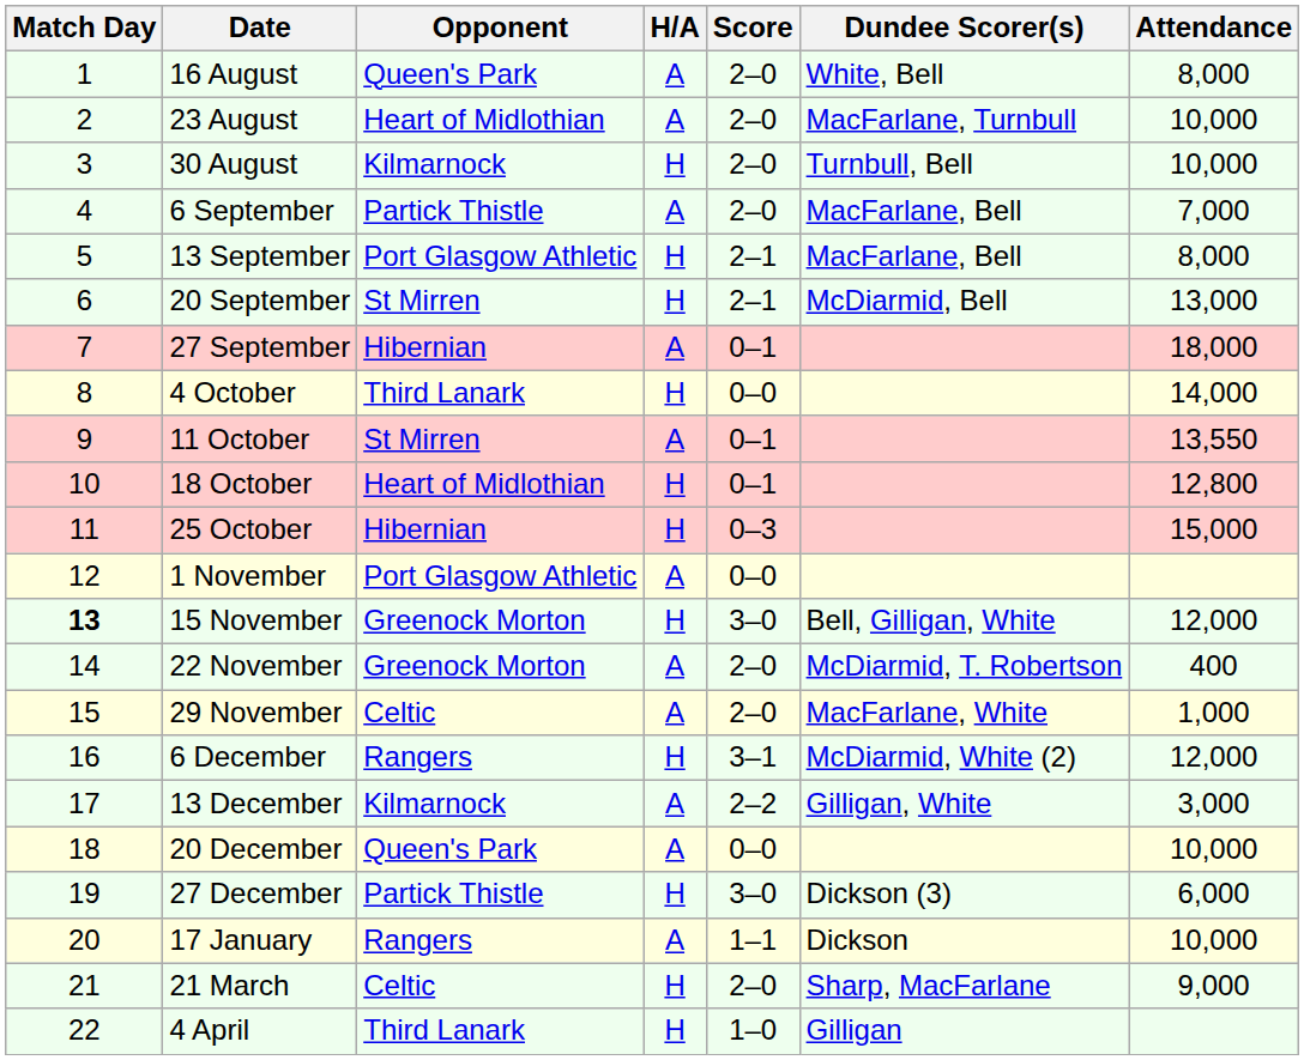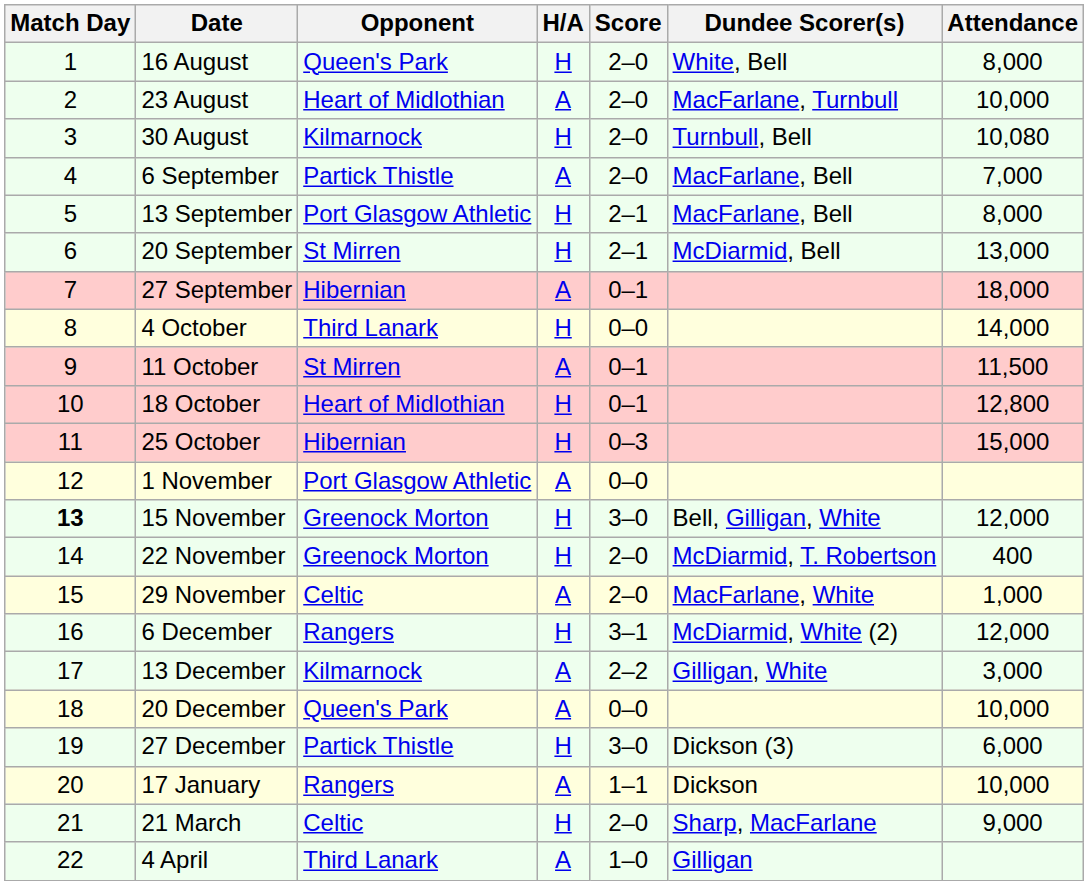 <table class="wikitable" style="text-align:center">
 <tr>
 <th>Match Day</th>
 <th>Date</th>
 <th>Opponent</th>
 <th>H/A</th>
 <th>Score</th>
 <th>Dundee Scorer(s)</th>
 <th>Attendance</th>
 </tr>
 <tr bgcolor="#EEFFEE">
 <td>1</td>
 <td align="left">16 August</td>
 <td align="left"><a href='#'>Queen's Park</a></td>
-<td><a href='#'>A</a></td>
+<td><a href='#'>H</a></td>
 <td>2–0</td>
 <td align="left"><a href='#'>White</a>, Bell</td>
 <td>8,000</td>
 </tr>
 <tr bgcolor="#EEFFEE">
 <td>2</td>
 <td align="left">23 August</td>
 <td align="left"><a href='#'>Heart of Midlothian</a></td>
 <td><a href='#'>A</a></td>
 <td>2–0</td>
 <td align="left"><a href='#'>MacFarlane</a>, <a href='#'>Turnbull</a></td>
 <td>10,000</td>
 </tr>
 <tr bgcolor="#EEFFEE">
 <td>3</td>
 <td align="left">30 August</td>
 <td align="left"><a href='#'>Kilmarnock</a></td>
 <td><a href='#'>H</a></td>
 <td>2–0</td>
 <td align="left"><a href='#'>Turnbull</a>, Bell</td>
-<td>10,000</td>
+<td>10,080</td>
 </tr>
 <tr bgcolor="#EEFFEE">
 <td>4</td>
 <td align="left">6 September</td>
 <td align="left"><a href='#'>Partick Thistle</a></td>
 <td><a href='#'>A</a></td>
 <td>2–0</td>
 <td align="left"><a href='#'>MacFarlane</a>, Bell</td>
 <td>7,000</td>
 </tr>
 <tr bgcolor="#EEFFEE">
 <td>5</td>
 <td align="left">13 September</td>
 <td align="left"><a href='#'>Port Glasgow Athletic</a></td>
 <td><a href='#'>H</a></td>
 <td>2–1</td>
 <td align="left"><a href='#'>MacFarlane</a>, Bell</td>
 <td>8,000</td>
 </tr>
 <tr bgcolor="#EEFFEE">
 <td>6</td>
 <td align="left">20 September</td>
 <td align="left"><a href='#'>St Mirren</a></td>
 <td><a href='#'>H</a></td>
 <td>2–1</td>
 <td align="left"><a href='#'>McDiarmid</a>, Bell</td>
 <td>13,000</td>
 </tr>
 <tr bgcolor="#FFCCCC">
 <td>7</td>
 <td align="left">27 September</td>
 <td align="left"><a href='#'>Hibernian</a></td>
 <td><a href='#'>A</a></td>
 <td>0–1</td>
 <td align="left"></td>
 <td>18,000</td>
 </tr>
 <tr bgcolor="#FFFFDD">
 <td>8</td>
 <td align="left">4 October</td>
 <td align="left"><a href='#'>Third Lanark</a></td>
 <td><a href='#'>H</a></td>
 <td>0–0</td>
 <td align="left"></td>
 <td>14,000</td>
 </tr>
 <tr bgcolor="#FFCCCC">
 <td>9</td>
 <td align="left">11 October</td>
 <td align="left"><a href='#'>St Mirren</a></td>
 <td><a href='#'>A</a></td>
 <td>0–1</td>
 <td align="left"></td>
-<td>13,550</td>
+<td>11,500</td>
 </tr>
 <tr bgcolor="#FFCCCC">
 <td>10</td>
 <td align="left">18 October</td>
 <td align="left"><a href='#'>Heart of Midlothian</a></td>
 <td><a href='#'>H</a></td>
 <td>0–1</td>
 <td align="left"></td>
 <td>12,800</td>
 </tr>
 <tr bgcolor="#FFCCCC">
 <td>11</td>
 <td align="left">25 October</td>
 <td align="left"><a href='#'>Hibernian</a></td>
 <td><a href='#'>H</a></td>
 <td>0–3</td>
 <td align="left"></td>
 <td>15,000</td>
 </tr>
 <tr bgcolor="#FFFFDD">
 <td>12</td>
 <td align="left">1 November</td>
 <td align="left"><a href='#'>Port Glasgow Athletic</a></td>
 <td><a href='#'>A</a></td>
 <td>0–0</td>
 <td align="left"></td>
 <td></td>
 </tr>
 <tr bgcolor="#EEFFEE">
 <td><strong>13</strong></td>
 <td align="left">15 November</td>
 <td align="left"><a href='#'>Greenock Morton</a></td>
 <td><a href='#'>H</a></td>
 <td>3–0</td>
 <td align="left">Bell, <a href='#'>Gilligan</a>, <a href='#'>White</a></td>
 <td>12,000</td>
 </tr>
 <tr bgcolor="#EEFFEE">
 <td>14</td>
 <td align="left">22 November</td>
 <td align="left"><a href='#'>Greenock Morton</a></td>
-<td><a href='#'>A</a></td>
+<td><a href='#'>H</a></td>
 <td>2–0</td>
 <td align="left"><a href='#'>McDiarmid</a>, <a href='#'>T. Robertson</a></td>
 <td>400</td>
 </tr>
 <tr bgcolor="#FFFFDD">
 <td>15</td>
 <td align="left">29 November</td>
 <td align="left"><a href='#'>Celtic</a></td>
 <td><a href='#'>A</a></td>
 <td>2–0</td>
 <td align="left"><a href='#'>MacFarlane</a>, <a href='#'>White</a></td>
 <td>1,000</td>
 </tr>
 <tr bgcolor="#EEFFEE">
 <td>16</td>
 <td align="left">6 December</td>
 <td align="left"><a href='#'>Rangers</a></td>
 <td><a href='#'>H</a></td>
 <td>3–1</td>
 <td align="left"><a href='#'>McDiarmid</a>, <a href='#'>White</a> (2)</td>
 <td>12,000</td>
 </tr>
 <tr bgcolor="#EEFFEE">
 <td>17</td>
 <td align="left">13 December</td>
 <td align="left"><a href='#'>Kilmarnock</a></td>
 <td><a href='#'>A</a></td>
 <td>2–2</td>
 <td align="left"><a href='#'>Gilligan</a>, <a href='#'>White</a></td>
 <td>3,000</td>
 </tr>
 <tr bgcolor="#FFFFDD">
 <td>18</td>
 <td align="left">20 December</td>
 <td align="left"><a href='#'>Queen's Park</a></td>
 <td><a href='#'>A</a></td>
 <td>0–0</td>
 <td align="left"></td>
 <td>10,000</td>
 </tr>
 <tr bgcolor="#EEFFEE">
 <td>19</td>
 <td align="left">27 December</td>
 <td align="left"><a href='#'>Partick Thistle</a></td>
 <td><a href='#'>H</a></td>
 <td>3–0</td>
 <td align="left">Dickson (3)</td>
 <td>6,000</td>
 </tr>
 <tr bgcolor="#FFFFDD">
 <td>20</td>
 <td align="left">17 January</td>
 <td align="left"><a href='#'>Rangers</a></td>
 <td><a href='#'>A</a></td>
 <td>1–1</td>
 <td align="left">Dickson</td>
 <td>10,000</td>
 </tr>
 <tr bgcolor="#EEFFEE">
 <td>21</td>
 <td align="left">21 March</td>
 <td align="left"><a href='#'>Celtic</a></td>
 <td><a href='#'>H</a></td>
 <td>2–0</td>
 <td align="left"><a href='#'>Sharp</a>, <a href='#'>MacFarlane</a></td>
 <td>9,000</td>
 </tr>
 <tr bgcolor="#EEFFEE">
 <td>22</td>
 <td align="left">4 April</td>
 <td align="left"><a href='#'>Third Lanark</a></td>
-<td><a href='#'>H</a></td>
+<td><a href='#'>A</a></td>
 <td>1–0</td>
 <td align="left"><a href='#'>Gilligan</a></td>
 <td></td>
 </tr>
 </table>
